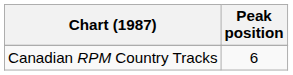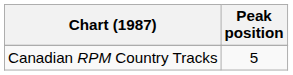 <table class="wikitable sortable">
 <tr>
 <th align="left">Chart (1987)</th>
 <th align="center">Peak<br>position</th>
 </tr>
 <tr>
 </tr>
 <tr>
 <td align="left">Canadian <em>RPM</em> Country Tracks</td>
-<td align="center">6</td>
+<td align="center">5</td>
 </tr>
 </table>
